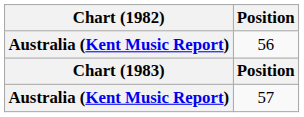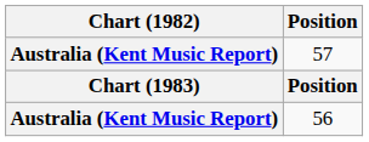 <table class="wikitable sortable plainrowheaders" style="text-align:center">
 <tr>
 <th>Chart (1982)</th>
 <th>Position</th>
 </tr>
 <tr>
 <th scope="row">Australia (<a href='#'>Kent Music Report</a>)</th>
-<td>56</td>
+<td>57</td>
 </tr>
 <tr>
 <th>Chart (1983)</th>
 <th>Position</th>
 </tr>
 <tr>
 <th scope="row">Australia (<a href='#'>Kent Music Report</a>)</th>
-<td>57</td>
+<td>56</td>
 </tr>
 </table>
